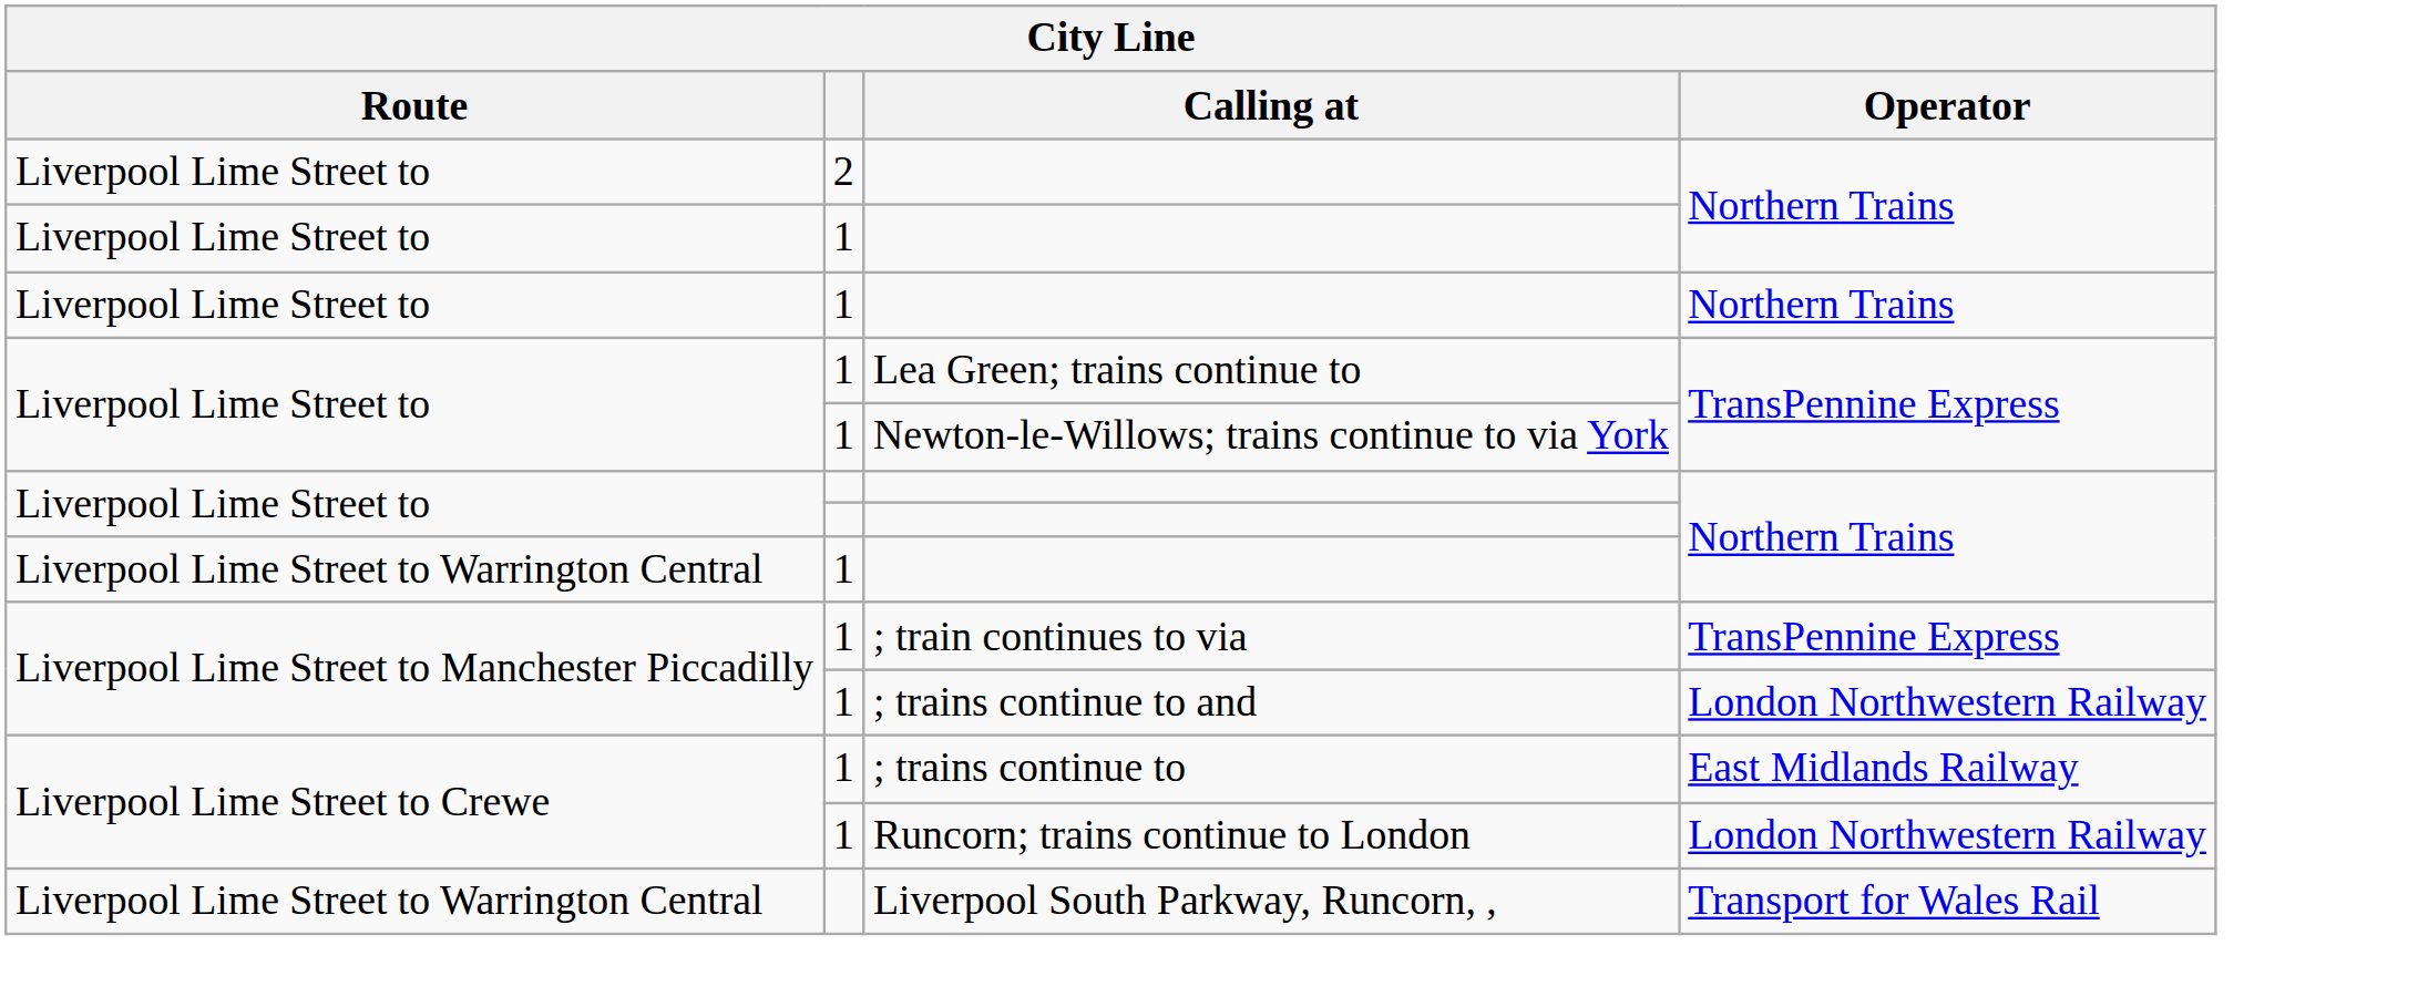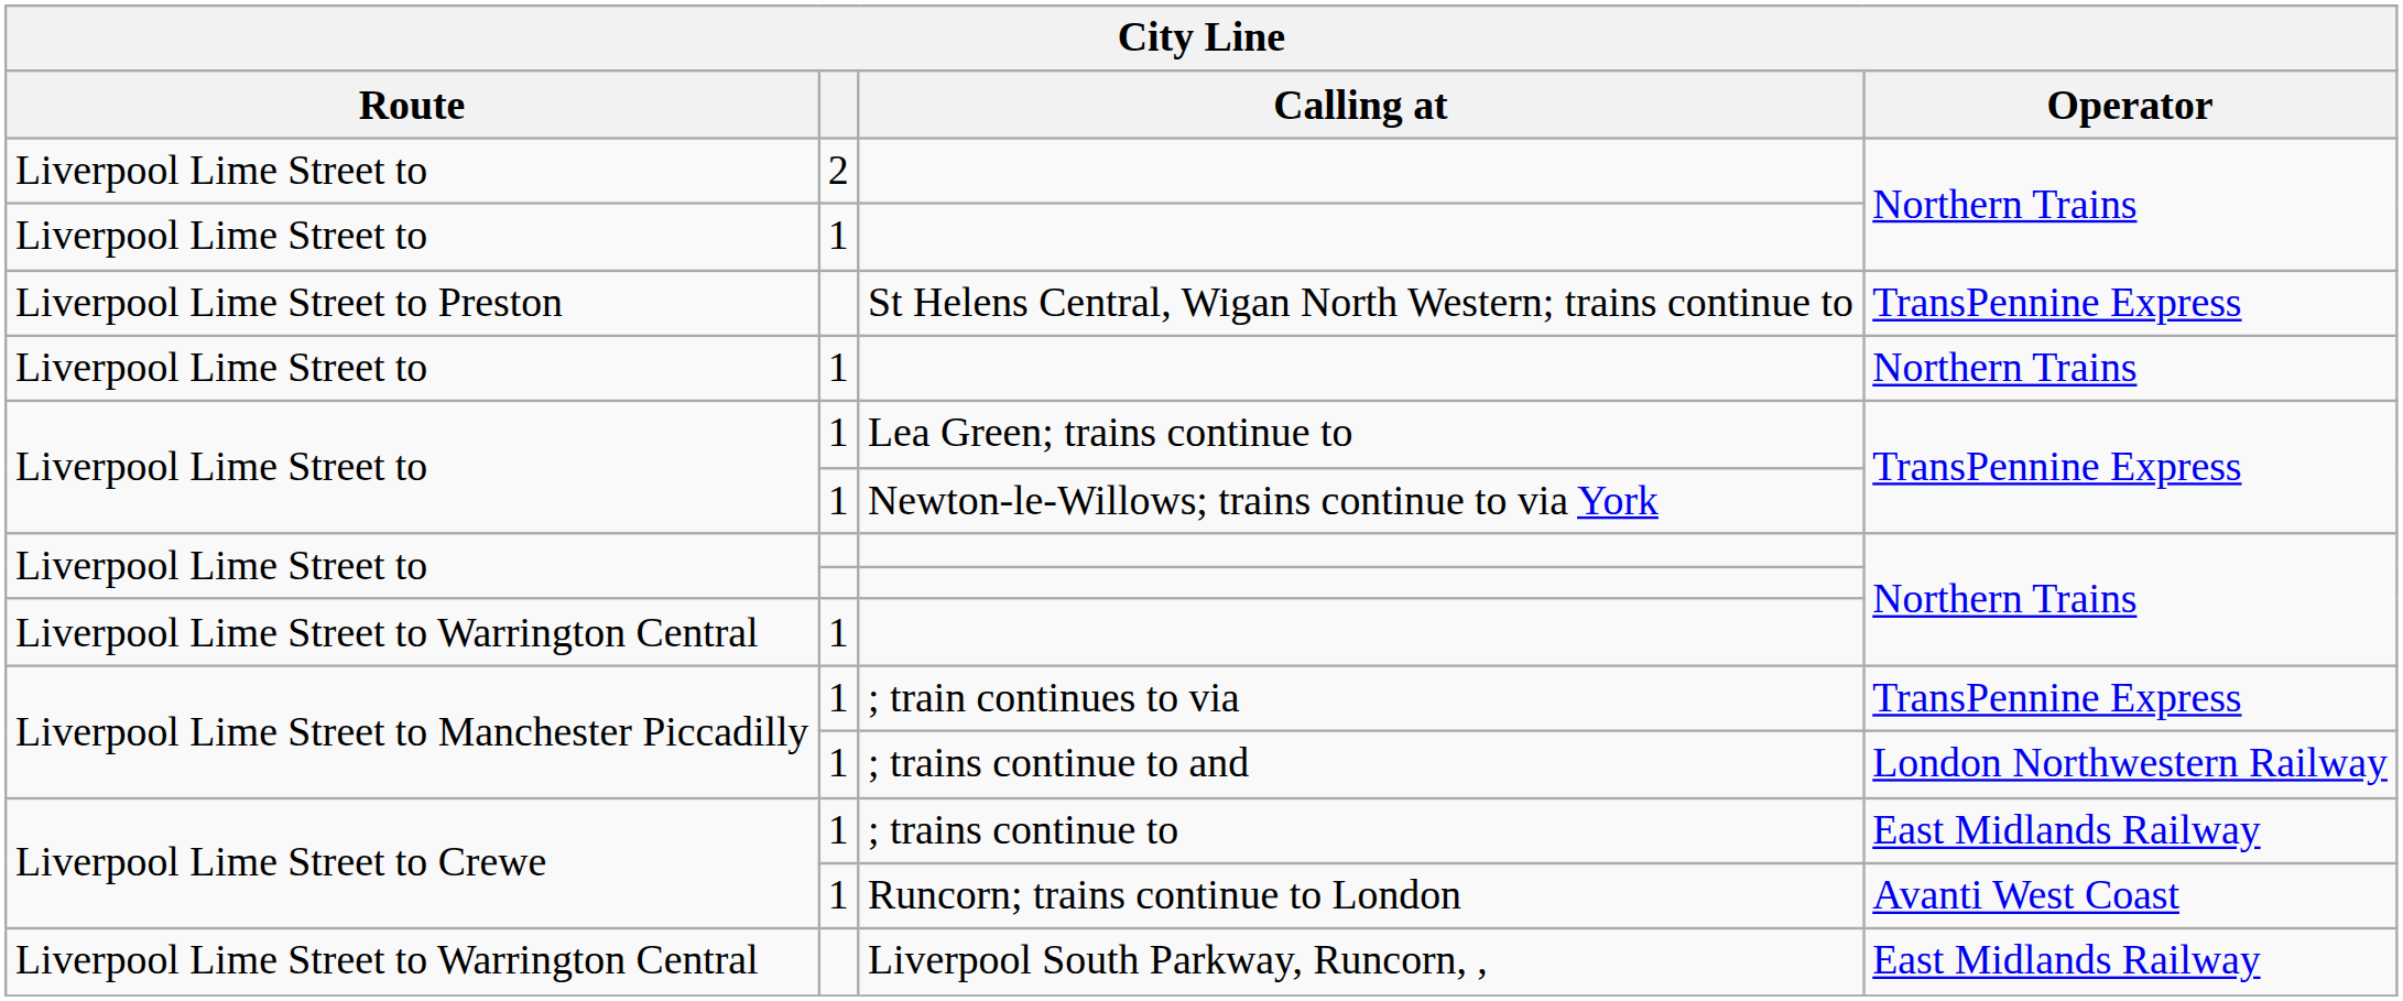 <table class="wikitable">
 <tr>
 <th colspan="4">City Line</th>
 </tr>
 <tr>
 <th>Route</th>
 <th></th>
 <th>Calling at</th>
 <th>Operator</th>
 </tr>
 <tr>
 <td>Liverpool Lime Street to </td>
 <td>2</td>
 <td></td>
 <td rowspan="2"><a href='#'>Northern Trains</a></td>
 </tr>
 <tr>
 <td>Liverpool Lime Street to </td>
 <td>1</td>
 <td></td>
+</tr>
+<tr>
+<td>Liverpool Lime Street to Preston</td>
+<td></td>
+<td>St Helens Central, Wigan North Western; trains continue to </td>
+<td><a href='#'>TransPennine Express</a></td>
 </tr>
 <tr>
 <td>Liverpool Lime Street to </td>
 <td>1</td>
 <td></td>
 <td><a href='#'>Northern Trains</a></td>
 </tr>
 <tr>
 <td rowspan="2">Liverpool Lime Street to </td>
 <td>1</td>
 <td>Lea Green; trains continue to </td>
 <td rowspan="2"><a href='#'>TransPennine Express</a></td>
 </tr>
 <tr>
 <td>1</td>
 <td>Newton-le-Willows; trains continue to  via <a href='#'>York</a></td>
 </tr>
 <tr>
 <td rowspan="2">Liverpool Lime Street to </td>
 <td></td>
 <td></td>
 <td rowspan="3"><a href='#'>Northern Trains</a></td>
 </tr>
 <tr>
 <td></td>
 <td></td>
 </tr>
 <tr>
 <td>Liverpool Lime Street to Warrington Central</td>
 <td>1</td>
 <td></td>
 </tr>
 <tr>
 <td rowspan="2">Liverpool Lime Street to Manchester Piccadilly</td>
 <td>1</td>
 <td>; train continues to  via </td>
 <td><a href='#'>TransPennine Express</a></td>
 </tr>
 <tr>
 <td>1</td>
 <td>; trains continue to  and </td>
 <td><a href='#'>London Northwestern Railway</a></td>
 </tr>
 <tr>
 <td rowspan="2">Liverpool Lime Street to Crewe</td>
 <td>1</td>
 <td>; trains continue to </td>
 <td><a href='#'>East Midlands Railway</a></td>
 </tr>
 <tr>
 <td>1</td>
 <td>Runcorn; trains continue to London</td>
-<td><a href='#'>London Northwestern Railway</a></td>
+<td><a href='#'>Avanti West Coast</a></td>
 </tr>
 <tr>
 <td>Liverpool Lime Street to Warrington Central</td>
 <td></td>
 <td>Liverpool South Parkway, Runcorn, , </td>
-<td><a href='#'>Transport for Wales Rail</a></td>
+<td><a href='#'>East Midlands Railway</a></td>
 </tr>
 </table>
